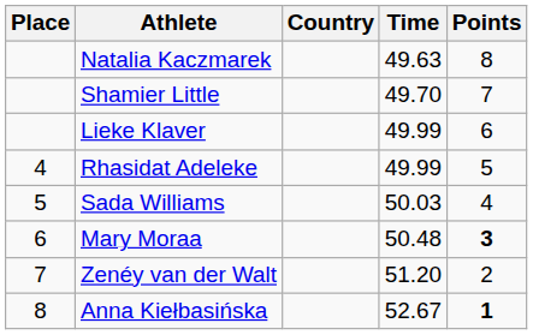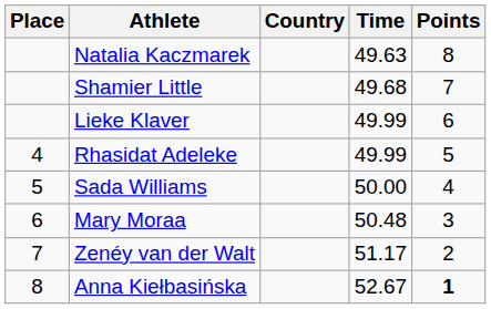 <table class="wikitable">
 <tr>
 <th>Place</th>
 <th>Athlete</th>
 <th>Country</th>
 <th>Time</th>
 <th>Points</th>
 </tr>
 <tr>
 <td align=center></td>
 <td><a href='#'>Natalia Kaczmarek</a></td>
 <td></td>
 <td>49.63</td>
 <td align=center>8</td>
 </tr>
 <tr>
 <td align=center></td>
 <td><a href='#'>Shamier Little</a></td>
 <td></td>
-<td>49.70</td>
+<td>49.68</td>
 <td align=center>7</td>
 </tr>
 <tr>
 <td align=center></td>
 <td><a href='#'>Lieke Klaver</a></td>
 <td></td>
 <td>49.99</td>
 <td align=center>6</td>
 </tr>
 <tr>
 <td align=center>4</td>
 <td><a href='#'>Rhasidat Adeleke</a></td>
 <td></td>
 <td>49.99</td>
 <td align=center>5</td>
 </tr>
 <tr>
 <td align=center>5</td>
 <td><a href='#'>Sada Williams</a></td>
 <td></td>
-<td>50.03</td>
+<td>50.00</td>
 <td align=center>4</td>
 </tr>
 <tr>
 <td align=center>6</td>
 <td><a href='#'>Mary Moraa</a></td>
 <td></td>
 <td>50.48</td>
-<td align=center><strong>3</strong></td>
+<td align=center>3</td>
 </tr>
 <tr>
 <td align=center>7</td>
 <td><a href='#'>Zenéy van der Walt</a></td>
 <td></td>
-<td>51.20</td>
+<td>51.17</td>
 <td align=center>2</td>
 </tr>
 <tr>
 <td align=center>8</td>
 <td><a href='#'>Anna Kiełbasińska</a></td>
 <td></td>
 <td>52.67</td>
 <td align=center><strong>1</strong></td>
 </tr>
 </table>
